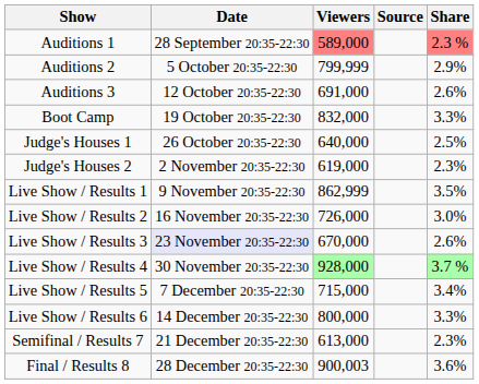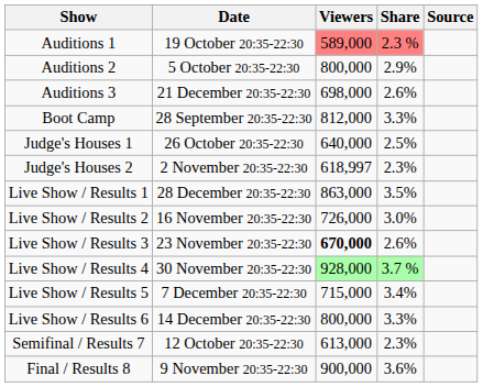 <table class="wikitable" style="text-align:center">
 <tr>
 <th>Show</th>
 <th>Date</th>
 <th>Viewers</th>
+<th>Share</th>
 <th>Source</th>
-<th>Share</th>
 </tr>
 <tr>
 <td>Auditions 1</td>
-<td>28 September <small>20:35-22:30</small></td>
+<td>19 October <small>20:35-22:30</small></td>
 <td bgcolor="#FF8080">589,000</td>
+<td bgcolor="#FF8080">2.3 %</td>
 <td></td>
-<td bgcolor="#FF8080">2.3 %</td>
 </tr>
 <tr>
 <td>Auditions 2</td>
 <td>5 October <small>20:35-22:30</small></td>
-<td>799,999</td>
+<td>800,000</td>
+<td>2.9%</td>
 <td></td>
-<td>2.9%</td>
 </tr>
 <tr>
 <td>Auditions 3</td>
-<td>12 October <small>20:35-22:30</small></td>
-<td>691,000</td>
+<td>21 December <small>20:35-22:30</small></td>
+<td>698,000</td>
+<td>2.6%</td>
 <td></td>
-<td>2.6%</td>
 </tr>
 <tr>
 <td>Boot Camp</td>
-<td>19 October <small>20:35-22:30</small></td>
-<td>832,000</td>
+<td>28 September <small>20:35-22:30</small></td>
+<td>812,000</td>
+<td>3.3%</td>
 <td></td>
-<td>3.3%</td>
 </tr>
 <tr>
 <td>Judge's Houses 1</td>
 <td>26 October <small>20:35-22:30</small></td>
 <td>640,000</td>
+<td>2.5%</td>
 <td></td>
-<td>2.5%</td>
 </tr>
 <tr>
 <td>Judge's Houses 2</td>
 <td>2 November <small>20:35-22:30</small></td>
-<td>619,000</td>
+<td>618,997</td>
+<td>2.3%</td>
 <td></td>
-<td>2.3%</td>
 </tr>
 <tr>
 <td>Live Show / Results 1</td>
-<td>9 November <small>20:35-22:30</small></td>
-<td>862,999</td>
+<td>28 December <small>20:35-22:30</small></td>
+<td>863,000</td>
+<td>3.5%</td>
 <td></td>
-<td>3.5%</td>
 </tr>
 <tr>
 <td>Live Show / Results 2</td>
 <td>16 November <small>20:35-22:30</small></td>
 <td>726,000</td>
+<td>3.0%</td>
 <td></td>
-<td>3.0%</td>
 </tr>
 <tr>
 <td>Live Show / Results 3</td>
-<td style="background: lavender;">23 November <small>20:35-22:30</small></td>
-<td>670,000</td>
+<td>23 November <small>20:35-22:30</small></td>
+<td><strong>670,000</strong></td>
+<td>2.6%</td>
 <td></td>
-<td>2.6%</td>
 </tr>
 <tr>
 <td>Live Show / Results 4</td>
 <td>30 November <small>20:35-22:30</small></td>
 <td bgcolor="#AAFFAA">928,000</td>
+<td bgcolor="#AAFFAA">3.7 %</td>
 <td></td>
-<td bgcolor="#AAFFAA">3.7 %</td>
 </tr>
 <tr>
 <td>Live Show / Results 5</td>
 <td>7 December <small>20:35-22:30</small></td>
 <td>715,000</td>
+<td>3.4%</td>
 <td></td>
-<td>3.4%</td>
 </tr>
 <tr>
 <td>Live Show / Results 6</td>
 <td>14 December <small>20:35-22:30</small></td>
 <td>800,000</td>
+<td>3.3%</td>
 <td></td>
-<td>3.3%</td>
 </tr>
 <tr>
 <td>Semifinal / Results 7</td>
-<td>21 December <small>20:35-22:30</small></td>
+<td>12 October <small>20:35-22:30</small></td>
 <td>613,000</td>
+<td>2.3%</td>
 <td></td>
-<td>2.3%</td>
 </tr>
 <tr>
 <td>Final / Results 8</td>
-<td>28 December <small>20:35-22:30</small></td>
-<td>900,003</td>
+<td>9 November <small>20:35-22:30</small></td>
+<td>900,000</td>
+<td>3.6%</td>
 <td></td>
-<td>3.6%</td>
 </tr>
 </table>
